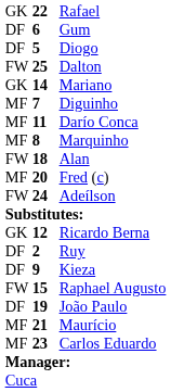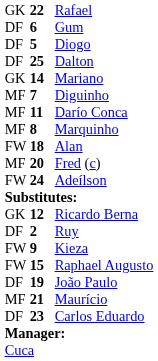 <table style="font-size:90%; margin:0.2em auto;" cellspacing="0" cellpadding="0">
 <tr>
 <th width="25"></th>
 <th width="25"></th>
 </tr>
 <tr>
 <td>GK</td>
 <td><strong>22</strong></td>
 <td> <a href='#'>Rafael</a></td>
 </tr>
 <tr>
 <td>DF</td>
 <td><strong>6</strong></td>
 <td> <a href='#'>Gum</a></td>
 <td></td>
 <td></td>
 </tr>
 <tr>
 <td>DF</td>
 <td><strong>5</strong></td>
 <td> <a href='#'>Diogo</a></td>
 <td></td>
 <td></td>
 </tr>
 <tr>
-<td>FW</td>
+<td>DF</td>
 <td><strong>25</strong></td>
 <td> <a href='#'>Dalton</a></td>
 </tr>
 <tr>
 <td>GK</td>
 <td><strong>14</strong></td>
 <td> <a href='#'>Mariano</a></td>
 <td></td>
 <td> </td>
 </tr>
 <tr>
 <td>MF</td>
 <td><strong>7</strong></td>
 <td> <a href='#'>Diguinho</a></td>
 <td></td>
 </tr>
 <tr>
 <td>MF</td>
 <td><strong>11</strong></td>
 <td> <a href='#'>Darío Conca</a></td>
 </tr>
 <tr>
 <td>MF</td>
 <td><strong>8</strong></td>
 <td> <a href='#'>Marquinho</a></td>
 </tr>
 <tr>
 <td>FW</td>
 <td><strong>18</strong></td>
 <td> <a href='#'>Alan</a></td>
 <td></td>
 <td></td>
 </tr>
 <tr>
 <td>MF</td>
 <td><strong>20</strong></td>
 <td> <a href='#'>Fred</a> (<a href='#'>c</a>)</td>
 <td></td>
 <td></td>
 </tr>
 <tr>
 <td>FW</td>
 <td><strong>24</strong></td>
 <td> <a href='#'>Adeílson</a></td>
 <td></td>
 <td></td>
 </tr>
 <tr>
 <td colspan=3><strong>Substitutes:</strong></td>
 </tr>
 <tr>
 <td>GK</td>
 <td><strong>12</strong></td>
 <td> <a href='#'>Ricardo Berna</a></td>
 </tr>
 <tr>
 <td>DF</td>
 <td><strong>2</strong></td>
 <td> <a href='#'>Ruy</a></td>
 <td></td>
 <td></td>
 </tr>
 <tr>
-<td>DF</td>
+<td>FW</td>
 <td><strong>9</strong></td>
 <td> <a href='#'>Kieza</a></td>
 </tr>
 <tr>
 <td>FW</td>
 <td><strong>15</strong></td>
 <td> <a href='#'>Raphael Augusto</a></td>
 <td></td>
 <td></td>
 </tr>
 <tr>
 <td>DF</td>
 <td><strong>19</strong></td>
 <td> <a href='#'>João Paulo</a></td>
 </tr>
 <tr>
 <td>MF</td>
 <td><strong>21</strong></td>
 <td> <a href='#'>Maurício</a></td>
 <td></td>
 <td></td>
 </tr>
 <tr>
-<td>MF</td>
+<td>DF</td>
 <td><strong>23</strong></td>
 <td> <a href='#'>Carlos Eduardo</a></td>
 </tr>
 <tr>
 <td colspan=3><strong>Manager:</strong></td>
 </tr>
 <tr>
 <td colspan=4> <a href='#'>Cuca</a></td>
 </tr>
 </table>
